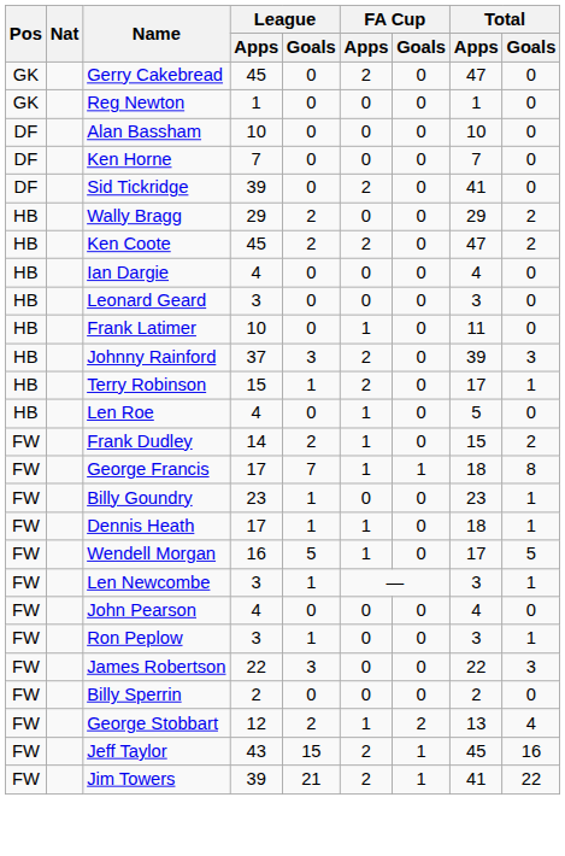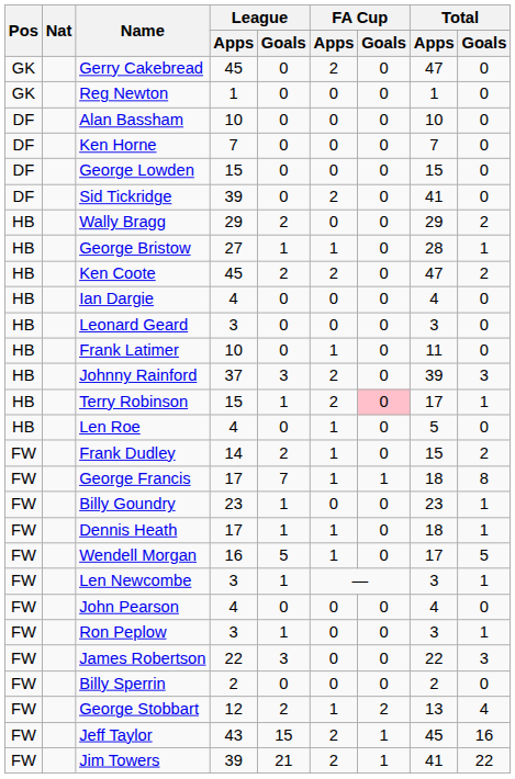 <table class="wikitable" style="text-align:center">
 <tr>
 <th rowspan="2">Pos</th>
 <th rowspan="2">Nat</th>
 <th rowspan="2">Name</th>
 <th colspan="2" style="width:85px;">League</th>
 <th colspan="2" style="width:85px;">FA Cup</th>
 <th colspan="2" style="width:85px;">Total</th>
 </tr>
 <tr>
 <th>Apps</th>
 <th>Goals</th>
 <th>Apps</th>
 <th>Goals</th>
 <th>Apps</th>
 <th>Goals</th>
 </tr>
 <tr>
 <td>GK</td>
 <td></td>
 <td style="text-align:left;"><a href='#'>Gerry Cakebread</a></td>
 <td>45</td>
 <td>0</td>
 <td>2</td>
 <td>0</td>
 <td>47</td>
 <td>0</td>
 </tr>
 <tr>
 <td>GK</td>
 <td></td>
 <td style="text-align:left;"><a href='#'>Reg Newton</a></td>
 <td>1</td>
 <td>0</td>
 <td>0</td>
 <td>0</td>
 <td>1</td>
 <td>0</td>
 </tr>
 <tr>
 <td>DF</td>
 <td></td>
 <td style="text-align:left;"><a href='#'>Alan Bassham</a></td>
 <td>10</td>
 <td>0</td>
 <td>0</td>
 <td>0</td>
 <td>10</td>
 <td>0</td>
 </tr>
 <tr>
 <td>DF</td>
 <td></td>
 <td style="text-align:left;"><a href='#'>Ken Horne</a></td>
 <td>7</td>
 <td>0</td>
 <td>0</td>
 <td>0</td>
 <td>7</td>
 <td>0</td>
 </tr>
 <tr>
 <td>DF</td>
 <td></td>
+<td style="text-align:left;"><a href='#'>George Lowden</a></td>
+<td>15</td>
+<td>0</td>
+<td>0</td>
+<td>0</td>
+<td>15</td>
+<td>0</td>
+</tr>
+<tr>
+<td>DF</td>
+<td></td>
 <td style="text-align:left;"><a href='#'>Sid Tickridge</a></td>
 <td>39</td>
 <td>0</td>
 <td>2</td>
 <td>0</td>
 <td>41</td>
 <td>0</td>
 </tr>
 <tr>
 <td>HB</td>
 <td></td>
 <td style="text-align:left;"><a href='#'>Wally Bragg</a></td>
 <td>29</td>
 <td>2</td>
 <td>0</td>
 <td>0</td>
 <td>29</td>
 <td>2</td>
+</tr>
+<tr>
+<td>HB</td>
+<td></td>
+<td style="text-align:left;"><a href='#'>George Bristow</a></td>
+<td>27</td>
+<td>1</td>
+<td>1</td>
+<td>0</td>
+<td>28</td>
+<td>1</td>
 </tr>
 <tr>
 <td>HB</td>
 <td></td>
 <td style="text-align:left;"><a href='#'>Ken Coote</a></td>
 <td>45</td>
 <td>2</td>
 <td>2</td>
 <td>0</td>
 <td>47</td>
 <td>2</td>
 </tr>
 <tr>
 <td>HB</td>
 <td></td>
 <td style="text-align:left;"><a href='#'>Ian Dargie</a></td>
 <td>4</td>
 <td>0</td>
 <td>0</td>
 <td>0</td>
 <td>4</td>
 <td>0</td>
 </tr>
 <tr>
 <td>HB</td>
 <td></td>
 <td style="text-align:left;"><a href='#'>Leonard Geard</a></td>
 <td>3</td>
 <td>0</td>
 <td>0</td>
 <td>0</td>
 <td>3</td>
 <td>0</td>
 </tr>
 <tr>
 <td>HB</td>
 <td></td>
 <td style="text-align:left;"><a href='#'>Frank Latimer</a></td>
 <td>10</td>
 <td>0</td>
 <td>1</td>
 <td>0</td>
 <td>11</td>
 <td>0</td>
 </tr>
 <tr>
 <td>HB</td>
 <td></td>
 <td style="text-align:left;"><a href='#'>Johnny Rainford</a></td>
 <td>37</td>
 <td>3</td>
 <td>2</td>
 <td>0</td>
 <td>39</td>
 <td>3</td>
 </tr>
 <tr>
 <td>HB</td>
 <td></td>
 <td style="text-align:left;"><a href='#'>Terry Robinson</a></td>
 <td>15</td>
 <td>1</td>
 <td>2</td>
-<td>0</td>
+<td style="background: pink;">0</td>
 <td>17</td>
 <td>1</td>
 </tr>
 <tr>
 <td>HB</td>
 <td></td>
 <td style="text-align:left;"><a href='#'>Len Roe</a></td>
 <td>4</td>
 <td>0</td>
 <td>1</td>
 <td>0</td>
 <td>5</td>
 <td>0</td>
 </tr>
 <tr>
 <td>FW</td>
 <td></td>
 <td style="text-align:left;"><a href='#'>Frank Dudley</a></td>
 <td>14</td>
 <td>2</td>
 <td>1</td>
 <td>0</td>
 <td>15</td>
 <td>2</td>
 </tr>
 <tr>
 <td>FW</td>
 <td></td>
 <td style="text-align:left;"><a href='#'>George Francis</a></td>
 <td>17</td>
 <td>7</td>
 <td>1</td>
 <td>1</td>
 <td>18</td>
 <td>8</td>
 </tr>
 <tr>
 <td>FW</td>
 <td></td>
 <td style="text-align:left;"><a href='#'>Billy Goundry</a></td>
 <td>23</td>
 <td>1</td>
 <td>0</td>
 <td>0</td>
 <td>23</td>
 <td>1</td>
 </tr>
 <tr>
 <td>FW</td>
 <td></td>
 <td style="text-align:left;"><a href='#'>Dennis Heath</a></td>
 <td>17</td>
 <td>1</td>
 <td>1</td>
 <td>0</td>
 <td>18</td>
 <td>1</td>
 </tr>
 <tr>
 <td>FW</td>
 <td></td>
 <td style="text-align:left;"><a href='#'>Wendell Morgan</a></td>
 <td>16</td>
 <td>5</td>
 <td>1</td>
 <td>0</td>
 <td>17</td>
 <td>5</td>
 </tr>
 <tr>
 <td>FW</td>
 <td></td>
 <td style="text-align:left;"><a href='#'>Len Newcombe</a></td>
 <td>3</td>
 <td>1</td>
 <td colspan="2">—</td>
 <td>3</td>
 <td>1</td>
 </tr>
 <tr>
 <td>FW</td>
 <td></td>
 <td style="text-align:left;"><a href='#'>John Pearson</a></td>
 <td>4</td>
 <td>0</td>
 <td>0</td>
 <td>0</td>
 <td>4</td>
 <td>0</td>
 </tr>
 <tr>
 <td>FW</td>
 <td></td>
 <td style="text-align:left;"><a href='#'>Ron Peplow</a></td>
 <td>3</td>
 <td>1</td>
 <td>0</td>
 <td>0</td>
 <td>3</td>
 <td>1</td>
 </tr>
 <tr>
 <td>FW</td>
 <td></td>
 <td style="text-align:left;"><a href='#'>James Robertson</a></td>
 <td>22</td>
 <td>3</td>
 <td>0</td>
 <td>0</td>
 <td>22</td>
 <td>3</td>
 </tr>
 <tr>
 <td>FW</td>
 <td></td>
 <td style="text-align:left;"><a href='#'>Billy Sperrin</a></td>
 <td>2</td>
 <td>0</td>
 <td>0</td>
 <td>0</td>
 <td>2</td>
 <td>0</td>
 </tr>
 <tr>
 <td>FW</td>
 <td></td>
 <td style="text-align:left;"><a href='#'>George Stobbart</a></td>
 <td>12</td>
 <td>2</td>
 <td>1</td>
 <td>2</td>
 <td>13</td>
 <td>4</td>
 </tr>
 <tr>
 <td>FW</td>
 <td></td>
 <td style="text-align:left;"><a href='#'>Jeff Taylor</a></td>
 <td>43</td>
 <td>15</td>
 <td>2</td>
 <td>1</td>
 <td>45</td>
 <td>16</td>
 </tr>
 <tr>
 <td>FW</td>
 <td></td>
 <td style="text-align:left;"><a href='#'>Jim Towers</a></td>
 <td>39</td>
 <td>21</td>
 <td>2</td>
 <td>1</td>
 <td>41</td>
 <td>22</td>
 </tr>
 </table>
